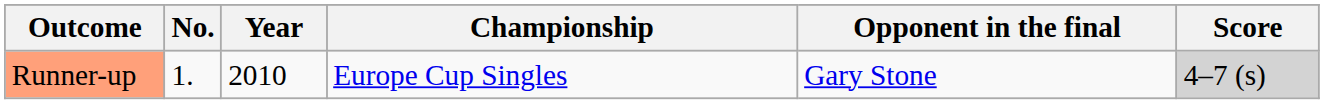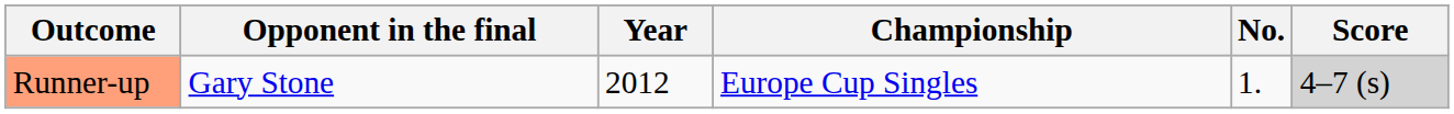 <table class="sortable wikitable">
 <tr>
 <th width="80">Outcome</th>
-<th width="20">No.</th>
+<th style="width:200px;">Opponent in the final</th>
 <th width="50">Year</th>
 <th style="width:250px;">Championship</th>
-<th style="width:200px;">Opponent in the final</th>
+<th width="20">No.</th>
 <th width="70">Score</th>
 </tr>
 <tr>
 <td style="background:#ffa07a;">Runner-up</td>
+<td> <a href='#'>Gary Stone</a></td>
+<td>2012</td>
+<td><a href='#'>Europe Cup Singles</a></td>
 <td>1.</td>
-<td>2010</td>
-<td><a href='#'>Europe Cup Singles</a></td>
-<td> <a href='#'>Gary Stone</a></td>
 <td style="background: lightgrey;">4–7 (s)</td>
 </tr>
 </table>
